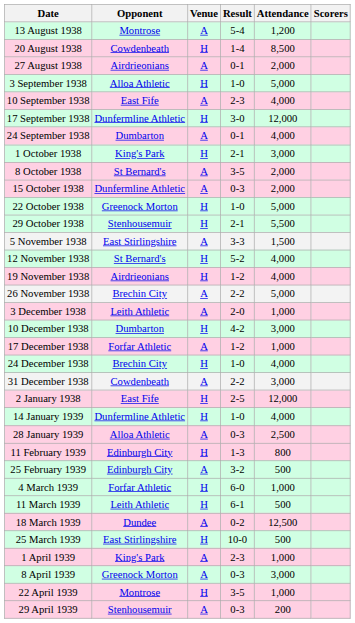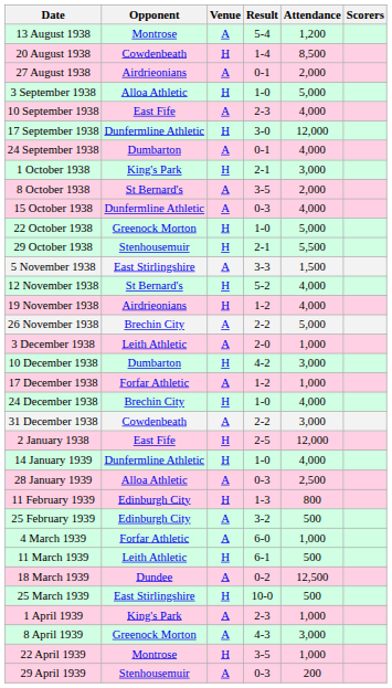 <table class="wikitable sortable" style="font-size:95%; text-align:center">
 <tr>
 <th>Date</th>
 <th>Opponent</th>
 <th>Venue</th>
 <th>Result</th>
 <th>Attendance</th>
 <th>Scorers</th>
 </tr>
 <tr bgcolor = "#d0ffe3">
 <td>13 August 1938</td>
 <td><a href='#'>Montrose</a></td>
 <td><a href='#'>A</a></td>
 <td>5-4</td>
 <td>1,200</td>
 <td></td>
 </tr>
 <tr bgcolor = "#ffd0e3">
 <td>20 August 1938</td>
 <td><a href='#'>Cowdenbeath</a></td>
 <td><a href='#'>H</a></td>
 <td>1-4</td>
 <td>8,500</td>
 <td></td>
 </tr>
 <tr bgcolor = "#ffd0e3">
 <td>27 August 1938</td>
 <td><a href='#'>Airdrieonians</a></td>
 <td><a href='#'>A</a></td>
 <td>0-1</td>
 <td>2,000</td>
 <td></td>
 </tr>
 <tr bgcolor = "#d0ffe3">
 <td>3 September 1938</td>
 <td><a href='#'>Alloa Athletic</a></td>
 <td><a href='#'>H</a></td>
 <td>1-0</td>
 <td>5,000</td>
 <td></td>
 </tr>
 <tr bgcolor = "#ffd0e3">
 <td>10 September 1938</td>
 <td><a href='#'>East Fife</a></td>
 <td><a href='#'>A</a></td>
 <td>2-3</td>
 <td>4,000</td>
 <td></td>
 </tr>
 <tr bgcolor = "#d0ffe3">
 <td>17 September 1938</td>
 <td><a href='#'>Dunfermline Athletic</a></td>
 <td><a href='#'>H</a></td>
 <td>3-0</td>
 <td>12,000</td>
 <td></td>
 </tr>
 <tr bgcolor = "#ffd0e3">
 <td>24 September 1938</td>
 <td><a href='#'>Dumbarton</a></td>
 <td><a href='#'>A</a></td>
 <td>0-1</td>
 <td>4,000</td>
 <td></td>
 </tr>
 <tr bgcolor = "#d0ffe3">
 <td>1 October 1938</td>
 <td><a href='#'>King's Park</a></td>
 <td><a href='#'>H</a></td>
 <td>2-1</td>
 <td>3,000</td>
 <td></td>
 </tr>
 <tr bgcolor = "#ffd0e3">
 <td>8 October 1938</td>
 <td><a href='#'>St Bernard's</a></td>
 <td><a href='#'>A</a></td>
 <td>3-5</td>
 <td>2,000</td>
 <td></td>
 </tr>
 <tr bgcolor = "#ffd0e3">
 <td>15 October 1938</td>
 <td><a href='#'>Dunfermline Athletic</a></td>
 <td><a href='#'>A</a></td>
 <td>0-3</td>
-<td>2,000</td>
+<td>4,000</td>
 <td></td>
 </tr>
 <tr bgcolor = "#d0ffe3">
 <td>22 October 1938</td>
 <td><a href='#'>Greenock Morton</a></td>
 <td><a href='#'>H</a></td>
 <td>1-0</td>
 <td>5,000</td>
 <td></td>
 </tr>
 <tr bgcolor = "#d0ffe3">
 <td>29 October 1938</td>
 <td><a href='#'>Stenhousemuir</a></td>
 <td><a href='#'>H</a></td>
 <td>2-1</td>
 <td>5,500</td>
 <td></td>
 </tr>
 <tr bgcolor = "#f3f3f3">
 <td>5 November 1938</td>
 <td><a href='#'>East Stirlingshire</a></td>
 <td><a href='#'>A</a></td>
 <td>3-3</td>
 <td>1,500</td>
 <td></td>
 </tr>
 <tr bgcolor = "#d0ffe3">
 <td>12 November 1938</td>
 <td><a href='#'>St Bernard's</a></td>
 <td><a href='#'>H</a></td>
 <td>5-2</td>
 <td>4,000</td>
 <td></td>
 </tr>
 <tr bgcolor = "#ffd0e3">
 <td>19 November 1938</td>
 <td><a href='#'>Airdrieonians</a></td>
 <td><a href='#'>H</a></td>
 <td>1-2</td>
 <td>4,000</td>
 <td></td>
 </tr>
 <tr bgcolor = "#f3f3f3">
 <td>26 November 1938</td>
 <td><a href='#'>Brechin City</a></td>
 <td><a href='#'>A</a></td>
 <td>2-2</td>
 <td>5,000</td>
 <td></td>
 </tr>
 <tr bgcolor = "#ffd0e3">
 <td>3 December 1938</td>
 <td><a href='#'>Leith Athletic</a></td>
 <td><a href='#'>A</a></td>
 <td>2-0</td>
 <td>1,000</td>
 <td></td>
 </tr>
 <tr bgcolor = "#d0ffe3">
 <td>10 December 1938</td>
 <td><a href='#'>Dumbarton</a></td>
 <td><a href='#'>H</a></td>
 <td>4-2</td>
 <td>3,000</td>
 <td></td>
 </tr>
 <tr bgcolor = "#ffd0e3">
 <td>17 December 1938</td>
 <td><a href='#'>Forfar Athletic</a></td>
 <td><a href='#'>A</a></td>
 <td>1-2</td>
 <td>1,000</td>
 <td></td>
 </tr>
 <tr bgcolor = "#d0ffe3">
 <td>24 December 1938</td>
 <td><a href='#'>Brechin City</a></td>
 <td><a href='#'>H</a></td>
 <td>1-0</td>
 <td>4,000</td>
 <td></td>
 </tr>
 <tr bgcolor = "#f3f3f3">
 <td>31 December 1938</td>
 <td><a href='#'>Cowdenbeath</a></td>
 <td><a href='#'>A</a></td>
 <td>2-2</td>
 <td>3,000</td>
 <td></td>
 </tr>
 <tr bgcolor = "#ffd0e3">
 <td>2 January 1938</td>
 <td><a href='#'>East Fife</a></td>
 <td><a href='#'>H</a></td>
 <td>2-5</td>
 <td>12,000</td>
 <td></td>
 </tr>
 <tr bgcolor = "#d0ffe3">
 <td>14 January 1939</td>
 <td><a href='#'>Dunfermline Athletic</a></td>
 <td><a href='#'>H</a></td>
 <td>1-0</td>
 <td>4,000</td>
 <td></td>
 </tr>
 <tr bgcolor = "#ffd0e3">
 <td>28 January 1939</td>
 <td><a href='#'>Alloa Athletic</a></td>
 <td><a href='#'>A</a></td>
 <td>0-3</td>
 <td>2,500</td>
 <td></td>
 </tr>
 <tr bgcolor = "#ffd0e3">
 <td>11 February 1939</td>
 <td><a href='#'>Edinburgh City</a></td>
 <td><a href='#'>H</a></td>
 <td>1-3</td>
 <td>800</td>
 <td></td>
 </tr>
 <tr bgcolor = "#d0ffe3">
 <td>25 February 1939</td>
 <td><a href='#'>Edinburgh City</a></td>
 <td><a href='#'>A</a></td>
 <td>3-2</td>
 <td>500</td>
 <td></td>
 </tr>
 <tr bgcolor = "#d0ffe3">
 <td>4 March 1939</td>
 <td><a href='#'>Forfar Athletic</a></td>
-<td><a href='#'>H</a></td>
+<td><a href='#'>A</a></td>
 <td>6-0</td>
 <td>1,000</td>
 <td></td>
 </tr>
 <tr bgcolor = "#d0ffe3">
 <td>11 March 1939</td>
 <td><a href='#'>Leith Athletic</a></td>
 <td><a href='#'>H</a></td>
 <td>6-1</td>
 <td>500</td>
 <td></td>
 </tr>
 <tr bgcolor = "#ffd0e3">
 <td>18 March 1939</td>
 <td><a href='#'>Dundee</a></td>
 <td><a href='#'>A</a></td>
 <td>0-2</td>
 <td>12,500</td>
 <td></td>
 </tr>
 <tr bgcolor = "#d0ffe3">
 <td>25 March 1939</td>
 <td><a href='#'>East Stirlingshire</a></td>
 <td><a href='#'>H</a></td>
 <td>10-0</td>
 <td>500</td>
 <td></td>
 </tr>
 <tr bgcolor = "#ffd0e3">
 <td>1 April 1939</td>
 <td><a href='#'>King's Park</a></td>
 <td><a href='#'>A</a></td>
 <td>2-3</td>
 <td>1,000</td>
 <td></td>
 </tr>
 <tr bgcolor = "#d0ffe3">
 <td>8 April 1939</td>
 <td><a href='#'>Greenock Morton</a></td>
 <td><a href='#'>A</a></td>
-<td>0-3</td>
+<td>4-3</td>
 <td>3,000</td>
 <td></td>
 </tr>
 <tr bgcolor = "#ffd0e3">
 <td>22 April 1939</td>
 <td><a href='#'>Montrose</a></td>
 <td><a href='#'>H</a></td>
 <td>3-5</td>
 <td>1,000</td>
 <td></td>
 </tr>
 <tr bgcolor = "#ffd0e3">
 <td>29 April 1939</td>
 <td><a href='#'>Stenhousemuir</a></td>
 <td><a href='#'>A</a></td>
 <td>0-3</td>
 <td>200</td>
 <td></td>
 </tr>
 </table>
